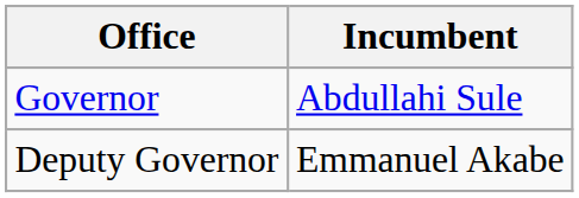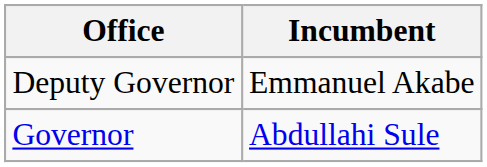 <table class="wikitable" style="font-size: 95%;">
 <tr>
 <th>Office</th>
 <th>Incumbent</th>
 </tr>
 <tr>
+<td>Deputy Governor</td>
+<td>Emmanuel Akabe<br></td>
+</tr>
+<tr>
 <td><a href='#'>Governor</a></td>
 <td><a href='#'>Abdullahi Sule</a></td>
 </tr>
-<tr>
-<td>Deputy Governor</td>
-<td>Emmanuel Akabe<br></td>
-</tr>
 </table>
